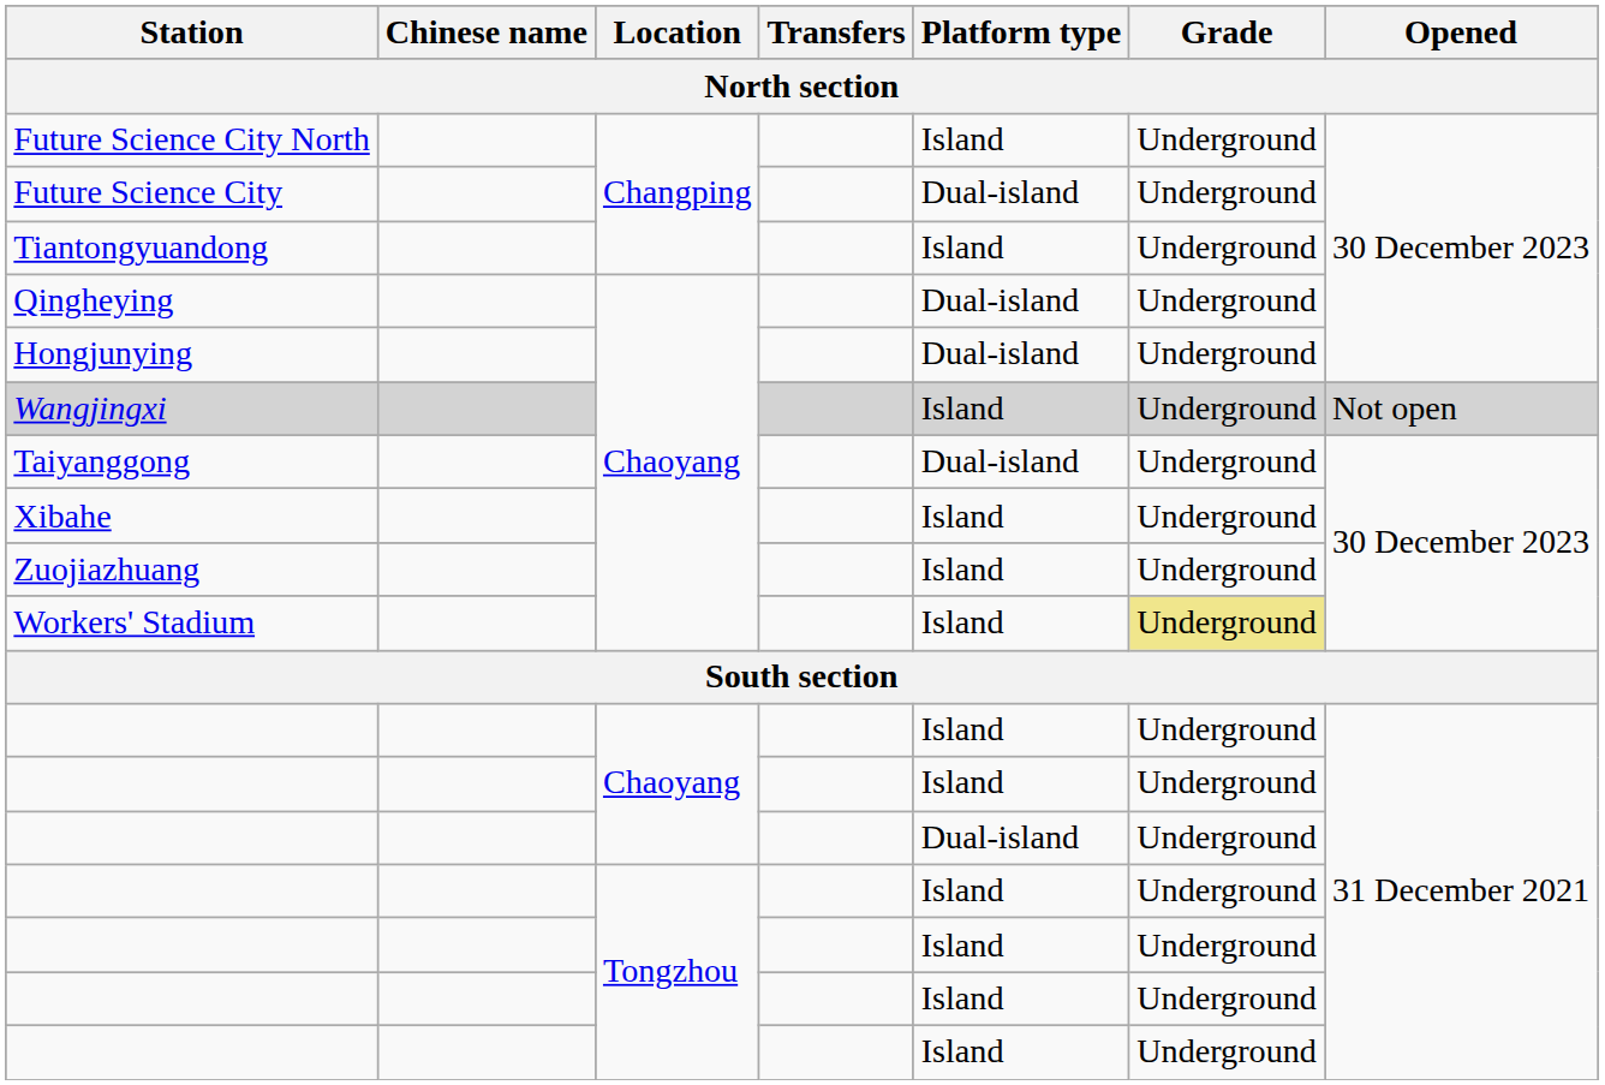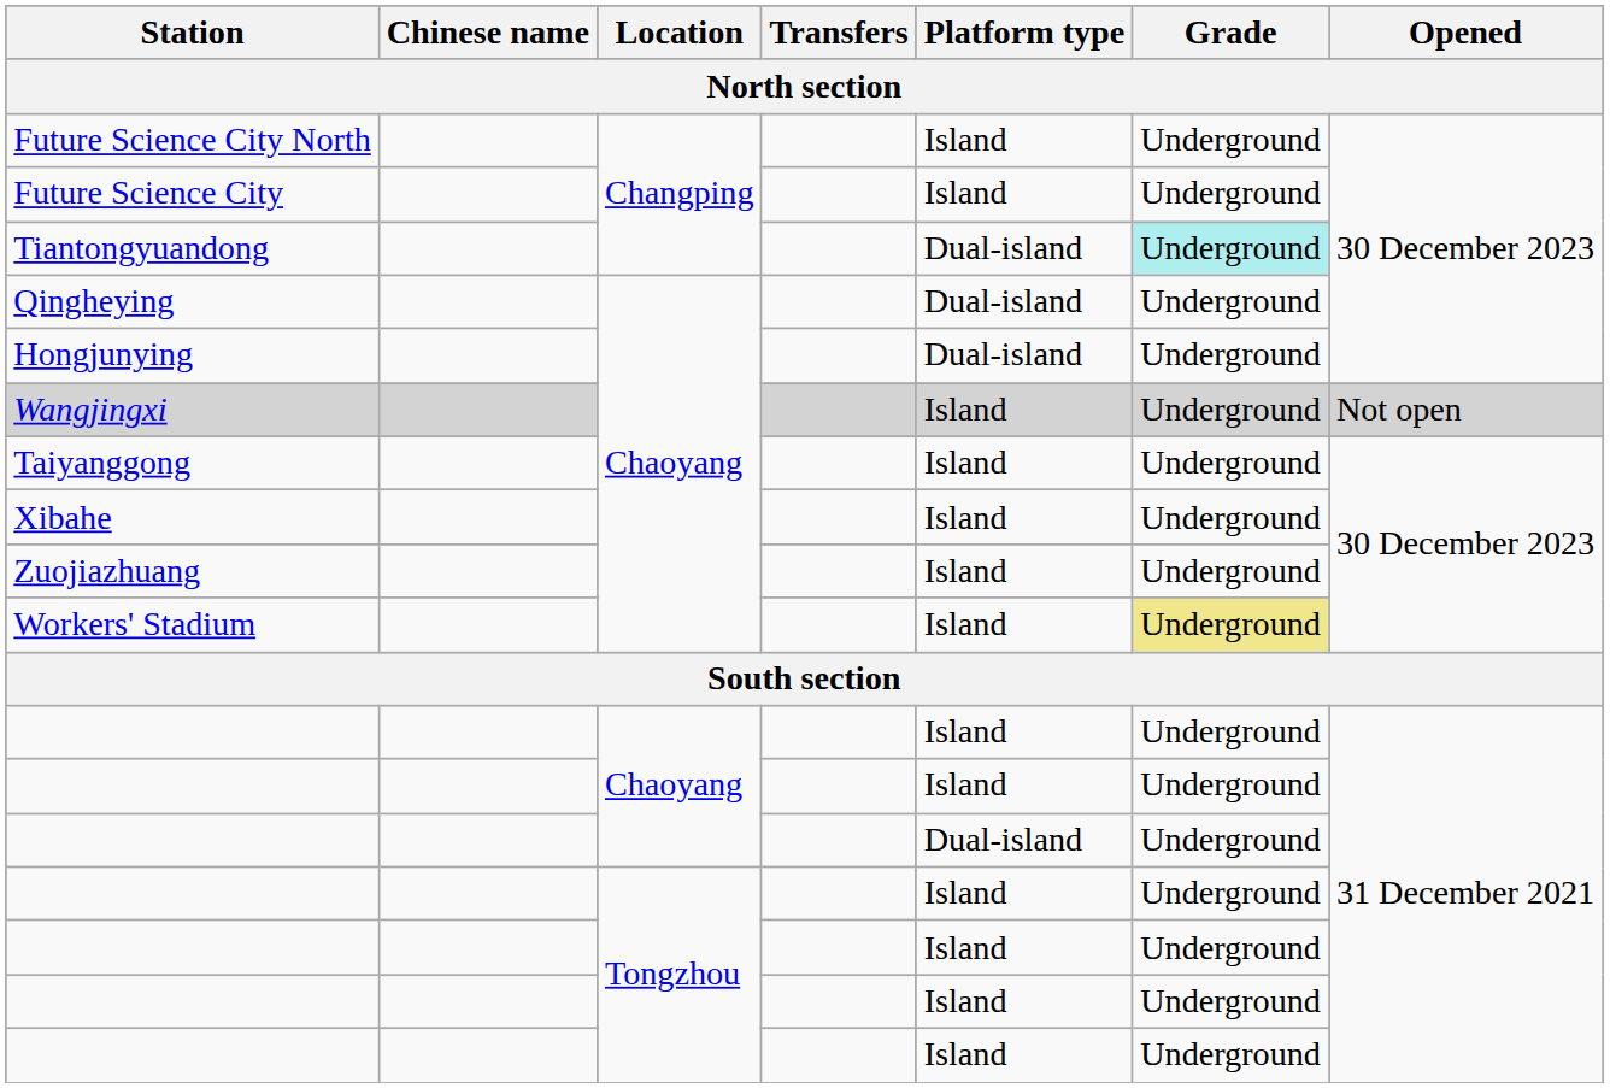 <table class=wikitable>
 <tr>
 <th>Station</th>
 <th>Chinese name</th>
 <th>Location</th>
 <th>Transfers</th>
 <th>Platform type</th>
 <th>Grade</th>
 <th>Opened</th>
 </tr>
 <tr>
 <th colspan="7">North section</th>
 </tr>
 <tr>
 <td><a href='#'>Future Science City North</a></td>
 <td><span></span></td>
 <td rowspan="3"><a href='#'>Changping</a></td>
 <td></td>
 <td>Island</td>
 <td>Underground</td>
 <td rowspan="5">30 December 2023</td>
 </tr>
 <tr>
 <td><a href='#'>Future Science City</a></td>
 <td><span></span></td>
 <td></td>
-<td>Dual-island</td>
+<td>Island</td>
 <td>Underground</td>
 </tr>
 <tr>
 <td><a href='#'>Tiantongyuandong</a></td>
 <td><span></span></td>
 <td></td>
-<td>Island</td>
-<td>Underground</td>
+<td>Dual-island</td>
+<td style="background: paleturquoise;">Underground</td>
 </tr>
 <tr>
 <td><a href='#'>Qingheying</a></td>
 <td><span></span></td>
 <td rowspan="7"><a href='#'>Chaoyang</a></td>
 <td></td>
 <td>Dual-island</td>
 <td>Underground</td>
 </tr>
 <tr>
 <td><a href='#'>Hongjunying</a></td>
 <td><span></span></td>
 <td></td>
 <td>Dual-island</td>
 <td>Underground</td>
 </tr>
 <tr bgcolor=lightgray>
 <td><em><a href='#'>Wangjingxi</a></em></td>
 <td><span></span></td>
 <td> </td>
 <td>Island</td>
 <td>Underground</td>
 <td>Not open</td>
 </tr>
 <tr>
 <td><a href='#'>Taiyanggong</a></td>
 <td><span></span></td>
 <td></td>
-<td>Dual-island</td>
+<td>Island</td>
 <td>Underground</td>
 <td rowspan="4">30 December 2023</td>
 </tr>
 <tr>
 <td><a href='#'>Xibahe</a></td>
 <td><span></span></td>
 <td></td>
 <td>Island</td>
 <td>Underground</td>
 </tr>
 <tr>
 <td><a href='#'>Zuojiazhuang</a></td>
 <td><span></span></td>
 <td></td>
 <td>Island</td>
 <td>Underground</td>
 </tr>
 <tr>
 <td><a href='#'>Workers' Stadium</a></td>
 <td><span></span></td>
 <td></td>
 <td>Island</td>
 <td style="background: khaki;">Underground</td>
 </tr>
 <tr>
 <th colspan="7">South section</th>
 </tr>
 <tr>
 <td></td>
 <td></td>
 <td rowspan=3><a href='#'>Chaoyang</a></td>
 <td> </td>
 <td>Island</td>
 <td>Underground</td>
 <td rowspan=7>31 December 2021</td>
 </tr>
 <tr>
 <td></td>
 <td></td>
 <td></td>
 <td>Island</td>
 <td>Underground</td>
 </tr>
 <tr>
 <td></td>
 <td></td>
 <td></td>
 <td>Dual-island</td>
 <td>Underground</td>
 </tr>
 <tr>
 <td></td>
 <td></td>
 <td rowspan=4><a href='#'>Tongzhou</a></td>
 <td></td>
 <td>Island</td>
 <td>Underground</td>
 </tr>
 <tr>
 <td></td>
 <td></td>
 <td></td>
 <td>Island</td>
 <td>Underground</td>
 </tr>
 <tr>
 <td></td>
 <td></td>
 <td></td>
 <td>Island</td>
 <td>Underground</td>
 </tr>
 <tr>
 <td></td>
 <td></td>
 <td></td>
 <td>Island</td>
 <td>Underground</td>
 </tr>
 </table>
